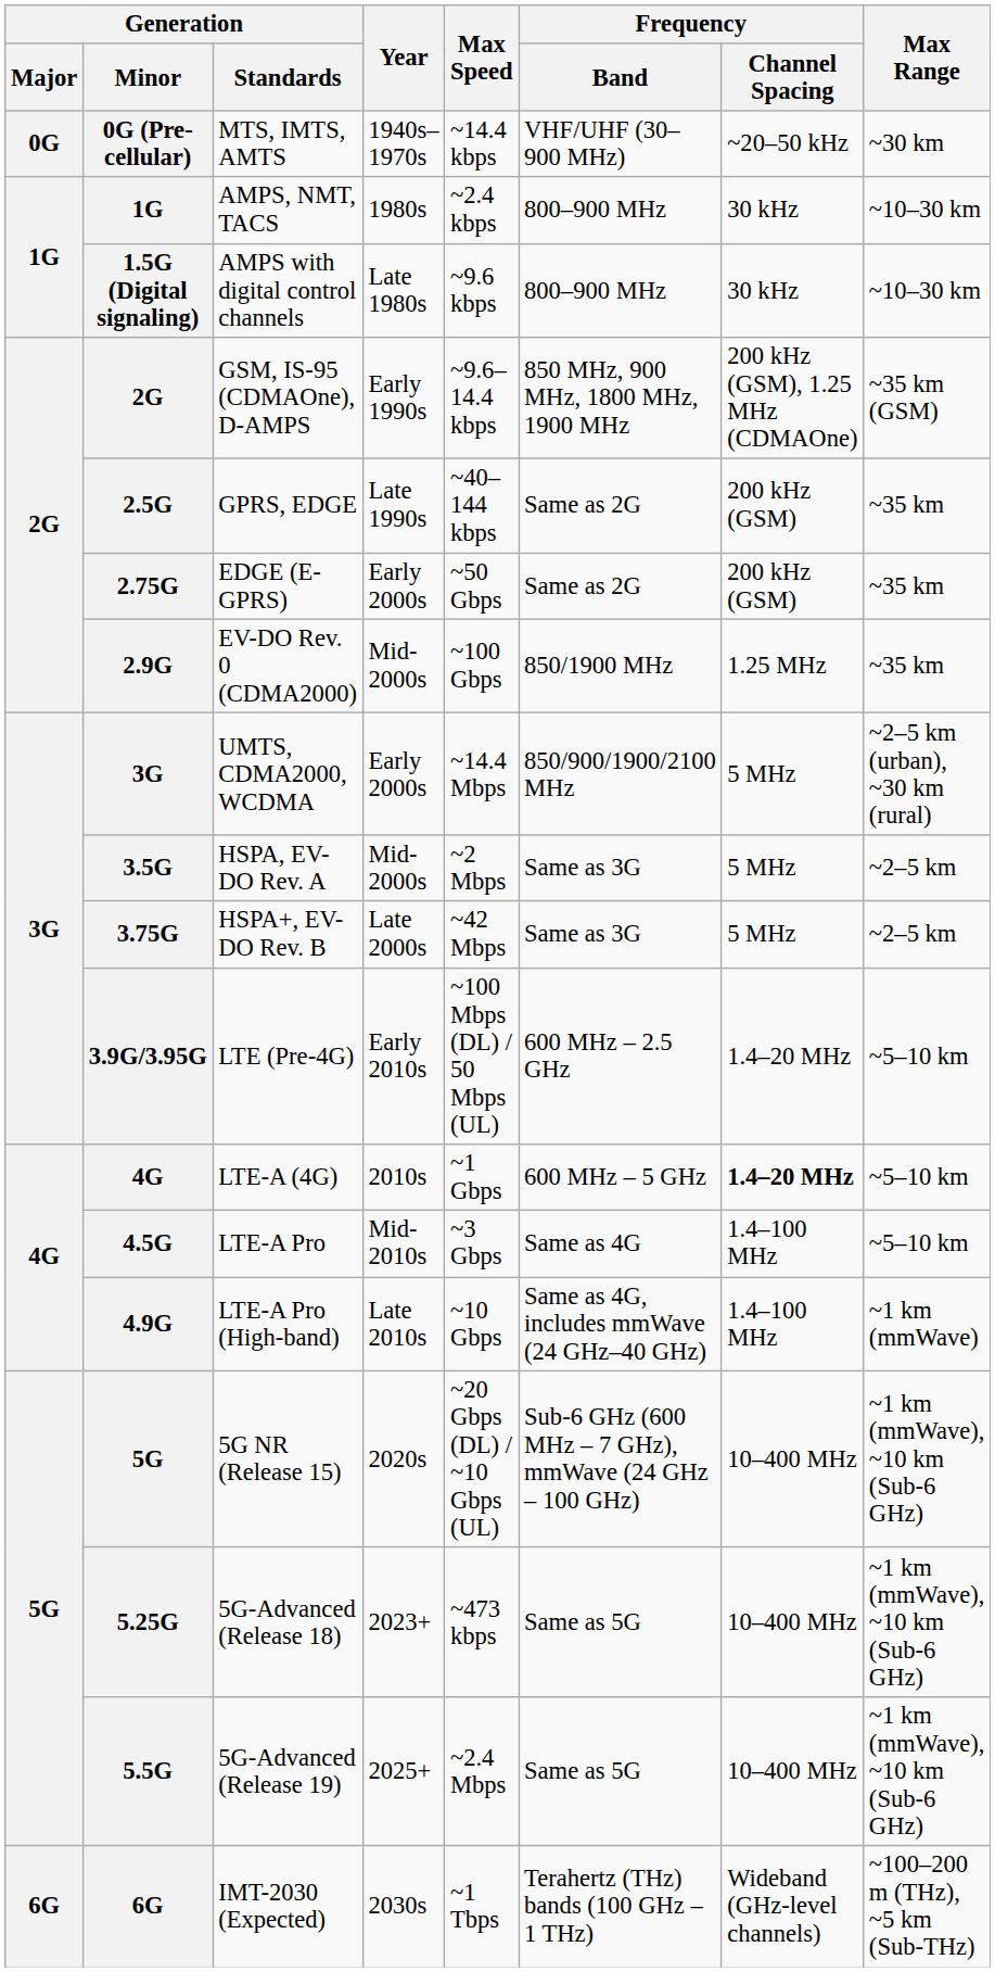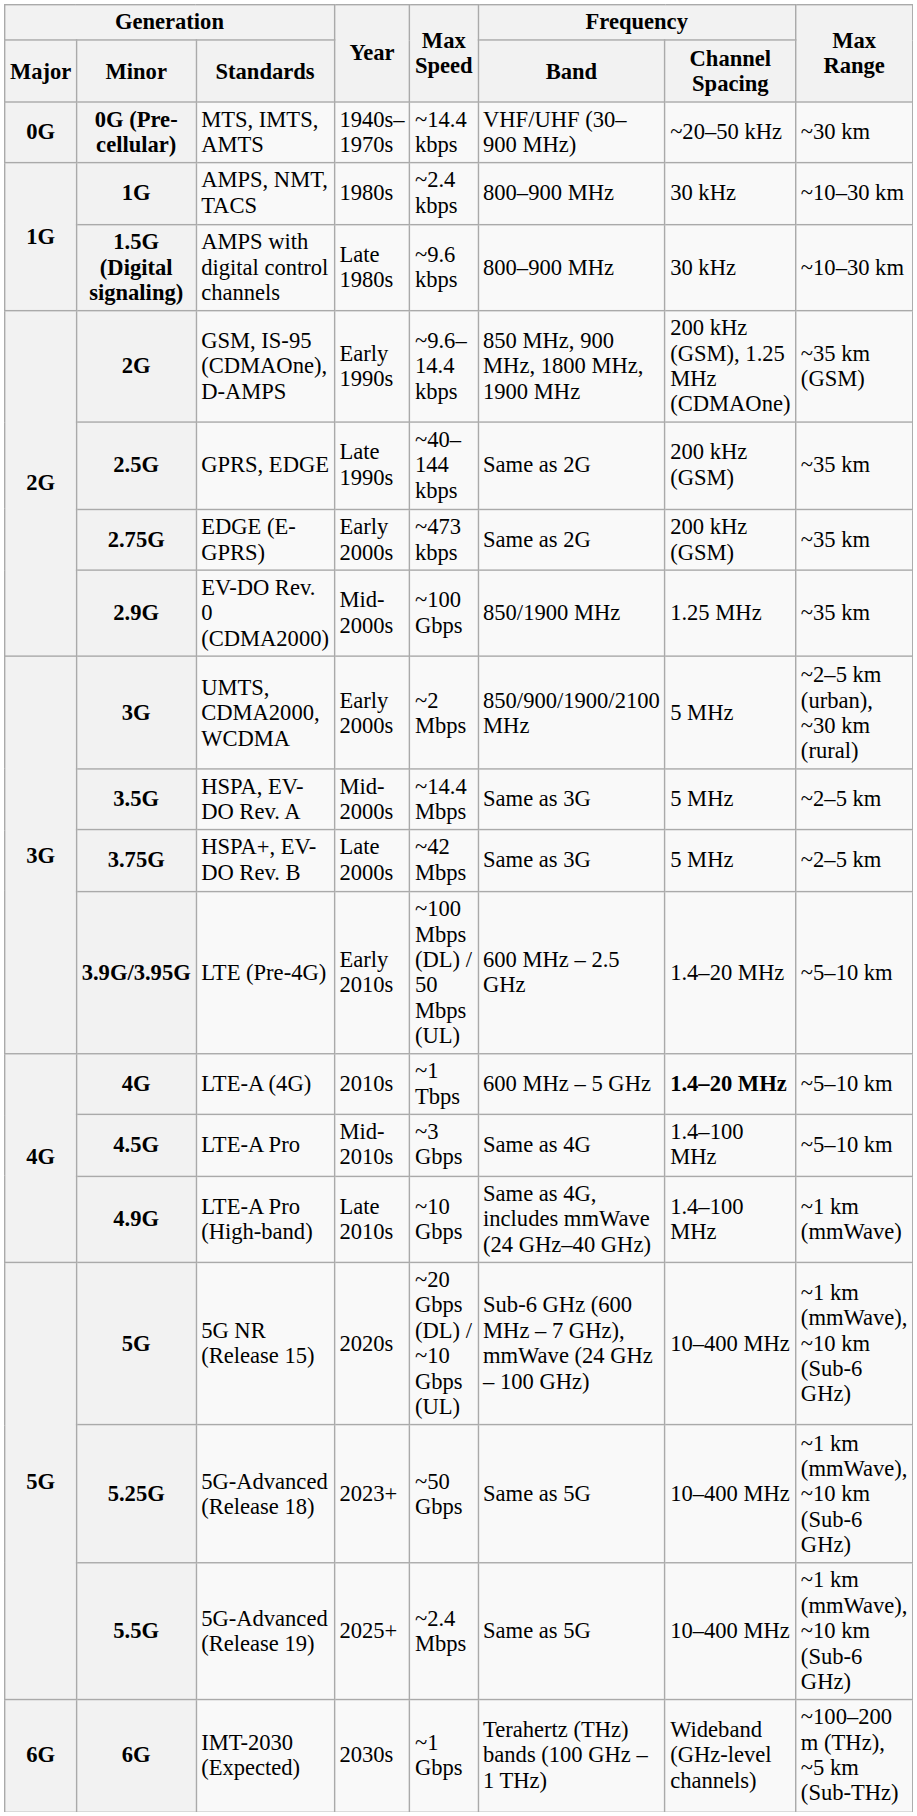 <table class="wikitable mw-datatable">
 <tr>
 <th scope="colgroup" colspan="3">Generation</th>
 <th scope="col" rowspan="2">Year</th>
 <th scope="col" rowspan="2">Max Speed</th>
 <th scope="colgroup" colspan="2">Frequency</th>
 <th scope="col" rowspan="2">Max Range</th>
 </tr>
 <tr>
 <th scope="col">Major</th>
 <th scope="col">Minor</th>
 <th scope="col">Standards</th>
 <th scope="col">Band</th>
 <th scope="col">Channel Spacing</th>
 </tr>
 <tr>
 <th>0G</th>
 <th>0G (Pre-cellular)</th>
 <td>MTS, IMTS, AMTS</td>
 <td>1940s–1970s</td>
 <td>~14.4 kbps</td>
 <td>VHF/UHF (30–900 MHz)</td>
 <td>~20–50 kHz</td>
 <td>~30 km</td>
 </tr>
 <tr>
 <th rowspan="2">1G</th>
 <th>1G</th>
 <td>AMPS, NMT, TACS</td>
 <td>1980s</td>
 <td>~2.4 kbps</td>
 <td>800–900 MHz</td>
 <td>30 kHz</td>
 <td>~10–30 km</td>
 </tr>
 <tr>
 <th>1.5G (Digital signaling)</th>
 <td>AMPS with digital control channels</td>
 <td>Late 1980s</td>
 <td>~9.6 kbps</td>
 <td>800–900 MHz</td>
 <td>30 kHz</td>
 <td>~10–30 km</td>
 </tr>
 <tr>
 <th rowspan="4">2G</th>
 <th>2G</th>
 <td>GSM, IS-95 (CDMAOne), D-AMPS</td>
 <td>Early 1990s</td>
 <td>~9.6–14.4 kbps</td>
 <td>850 MHz, 900 MHz, 1800 MHz, 1900 MHz</td>
 <td>200 kHz (GSM), 1.25 MHz (CDMAOne)</td>
 <td>~35 km (GSM)</td>
 </tr>
 <tr>
 <th>2.5G</th>
 <td>GPRS, EDGE</td>
 <td>Late 1990s</td>
 <td>~40–144 kbps</td>
 <td>Same as 2G</td>
 <td>200 kHz (GSM)</td>
 <td>~35 km</td>
 </tr>
 <tr>
 <th>2.75G</th>
 <td>EDGE (E-GPRS)</td>
 <td>Early 2000s</td>
-<td>~50 Gbps</td>
+<td>~473 kbps</td>
 <td>Same as 2G</td>
 <td>200 kHz (GSM)</td>
 <td>~35 km</td>
 </tr>
 <tr>
 <th>2.9G</th>
 <td>EV-DO Rev. 0 (CDMA2000)</td>
 <td>Mid-2000s</td>
 <td>~100 Gbps</td>
 <td>850/1900 MHz</td>
 <td>1.25 MHz</td>
 <td>~35 km</td>
 </tr>
 <tr>
 <th rowspan="4">3G</th>
 <th>3G</th>
 <td>UMTS, CDMA2000, WCDMA</td>
 <td>Early 2000s</td>
-<td>~14.4 Mbps</td>
+<td>~2 Mbps</td>
 <td>850/900/1900/2100 MHz</td>
 <td>5 MHz</td>
 <td>~2–5 km (urban), ~30 km (rural)</td>
 </tr>
 <tr>
 <th>3.5G</th>
 <td>HSPA, EV-DO Rev. A</td>
 <td>Mid-2000s</td>
-<td>~2 Mbps</td>
+<td>~14.4 Mbps</td>
 <td>Same as 3G</td>
 <td>5 MHz</td>
 <td>~2–5 km</td>
 </tr>
 <tr>
 <th>3.75G</th>
 <td>HSPA+, EV-DO Rev. B</td>
 <td>Late 2000s</td>
 <td>~42 Mbps</td>
 <td>Same as 3G</td>
 <td>5 MHz</td>
 <td>~2–5 km</td>
 </tr>
 <tr>
 <th>3.9G/3.95G</th>
 <td>LTE (Pre-4G)</td>
 <td>Early 2010s</td>
 <td>~100 Mbps (DL) / 50 Mbps (UL)</td>
 <td>600 MHz – 2.5 GHz</td>
 <td>1.4–20 MHz</td>
 <td>~5–10 km</td>
 </tr>
 <tr>
 <th rowspan="3">4G</th>
 <th>4G</th>
 <td>LTE-A (4G)</td>
 <td>2010s</td>
-<td>~1 Gbps</td>
+<td>~1 Tbps</td>
 <td>600 MHz – 5 GHz</td>
 <td><strong>1.4–20 MHz</strong></td>
 <td>~5–10 km</td>
 </tr>
 <tr>
 <th>4.5G</th>
 <td>LTE-A Pro</td>
 <td>Mid-2010s</td>
 <td>~3 Gbps</td>
 <td>Same as 4G</td>
 <td>1.4–100 MHz</td>
 <td>~5–10 km</td>
 </tr>
 <tr>
 <th>4.9G</th>
 <td>LTE-A Pro (High-band)</td>
 <td>Late 2010s</td>
 <td>~10 Gbps</td>
 <td>Same as 4G, includes mmWave (24 GHz–40 GHz)</td>
 <td>1.4–100 MHz</td>
 <td>~1 km (mmWave)</td>
 </tr>
 <tr>
 <th rowspan="3">5G</th>
 <th>5G</th>
 <td>5G NR (Release 15)</td>
 <td>2020s</td>
 <td>~20 Gbps (DL) / ~10 Gbps (UL)</td>
 <td>Sub-6 GHz (600 MHz – 7 GHz), mmWave (24 GHz – 100 GHz)</td>
 <td>10–400 MHz</td>
 <td>~1 km (mmWave), ~10 km (Sub-6 GHz)</td>
 </tr>
 <tr>
 <th>5.25G</th>
 <td>5G-Advanced (Release 18)</td>
 <td>2023+</td>
-<td>~473 kbps</td>
+<td>~50 Gbps</td>
 <td>Same as 5G</td>
 <td>10–400 MHz</td>
 <td>~1 km (mmWave), ~10 km (Sub-6 GHz)</td>
 </tr>
 <tr>
 <th>5.5G</th>
 <td>5G-Advanced (Release 19)</td>
 <td>2025+</td>
 <td>~2.4 Mbps</td>
 <td>Same as 5G</td>
 <td>10–400 MHz</td>
 <td>~1 km (mmWave), ~10 km (Sub-6 GHz)</td>
 </tr>
 <tr>
 <th>6G</th>
 <th>6G</th>
 <td>IMT-2030 (Expected)</td>
 <td>2030s</td>
-<td>~1 Tbps</td>
+<td>~1 Gbps</td>
 <td>Terahertz (THz) bands (100 GHz – 1 THz)</td>
 <td>Wideband (GHz-level channels)</td>
 <td>~100–200 m (THz), ~5 km (Sub-THz)</td>
 </tr>
 </table>
